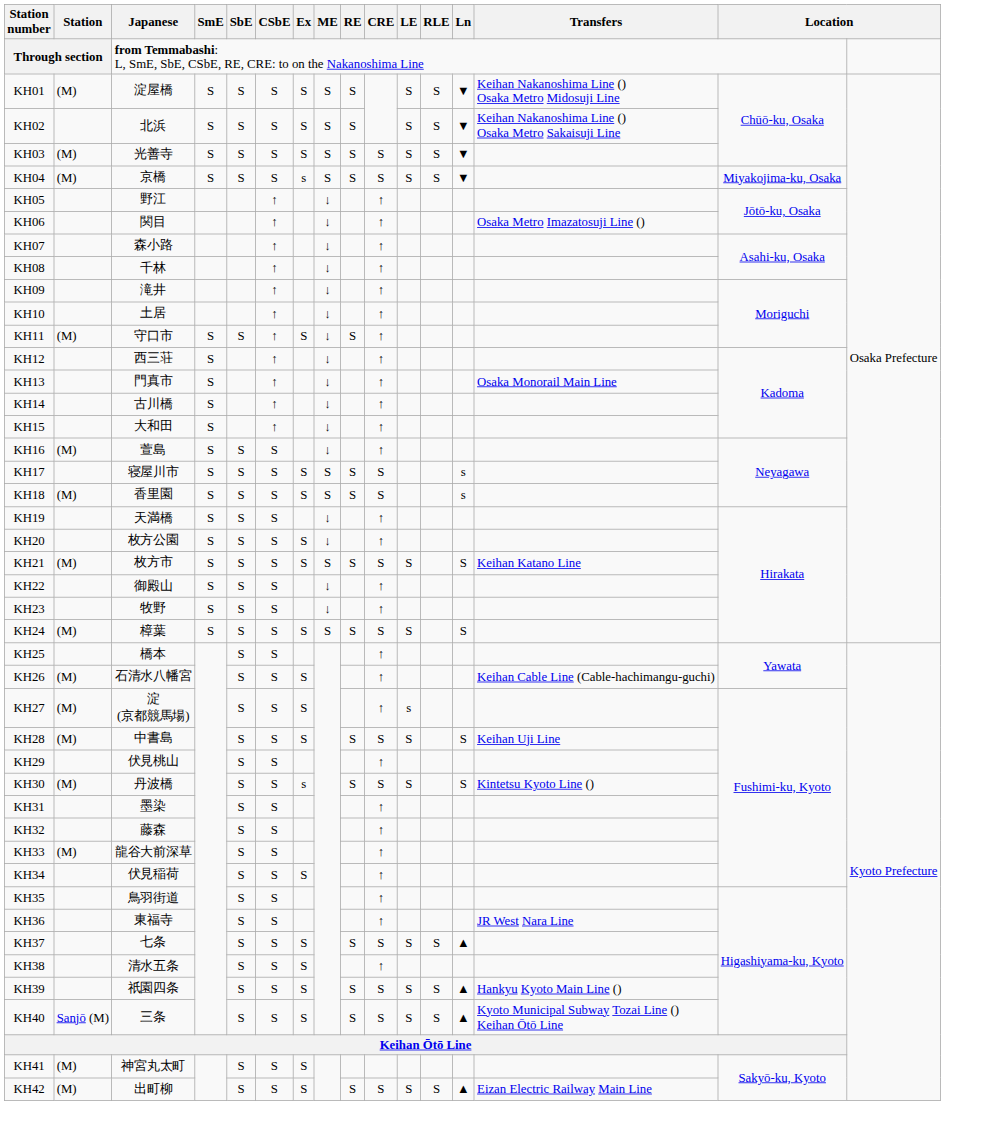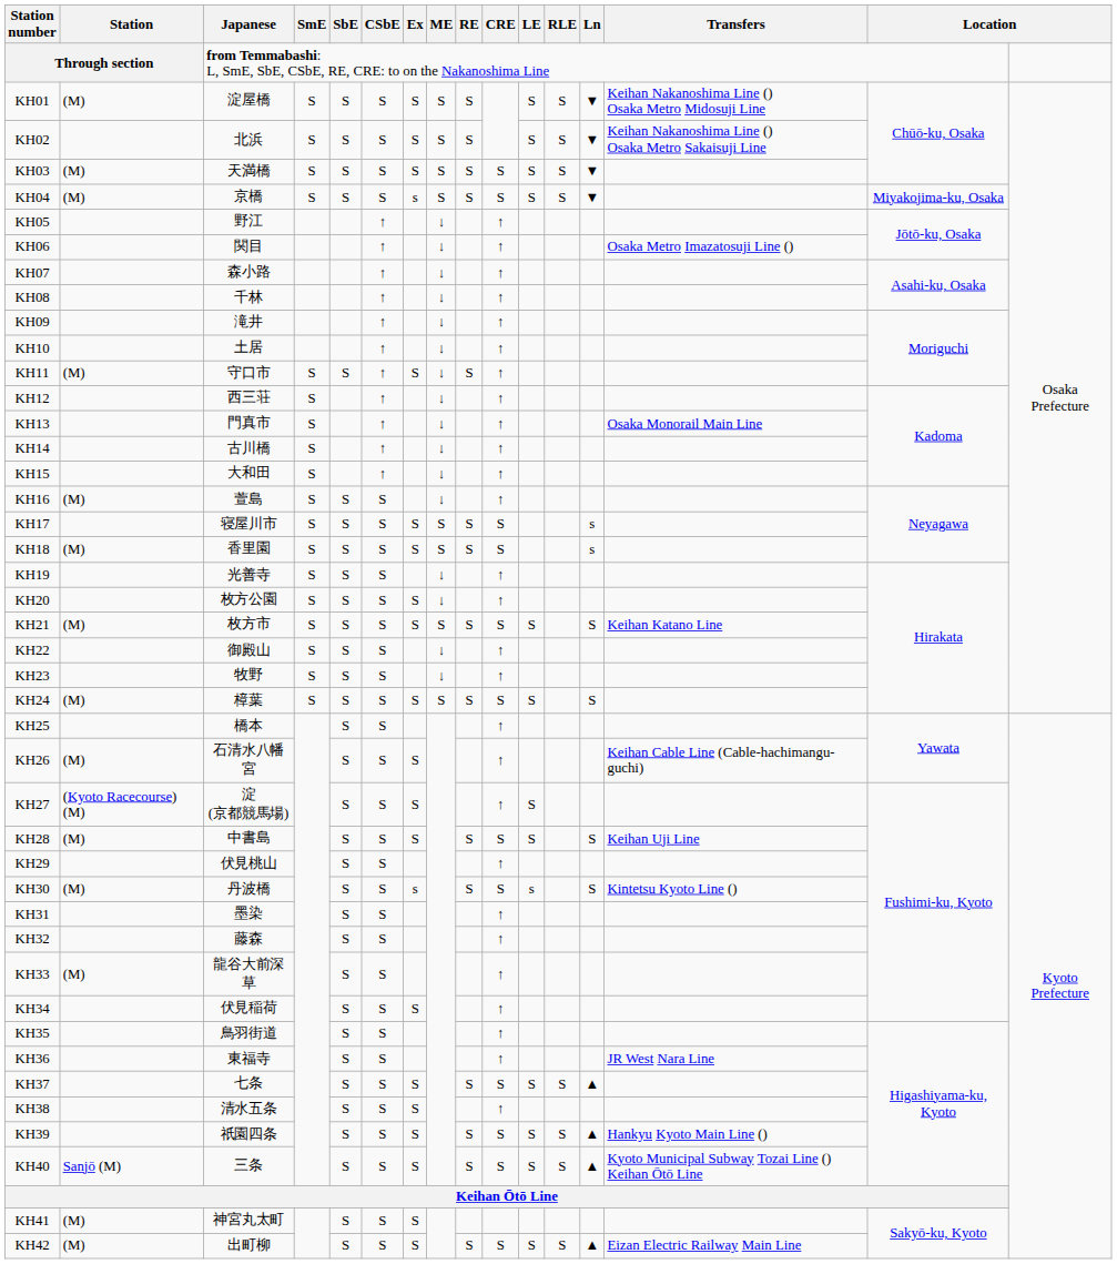 <table class="wikitable">
 <tr>
 <th style="width:50px">Station number</th>
 <th>Station</th>
 <th>Japanese</th>
 <th>SmE</th>
 <th>SbE</th>
 <th>CSbE</th>
 <th>Ex</th>
 <th>ME</th>
 <th>RE</th>
 <th>CRE</th>
 <th>LE</th>
 <th>RLE</th>
 <th>Ln</th>
 <th>Transfers</th>
 <th colspan="2">Location</th>
 </tr>
 <tr>
 <th colspan="2">Through section</th>
 <td colspan="13"><strong>from Temmabashi</strong>:<br>L, SmE, SbE, CSbE, RE, CRE: to  on the <a href='#'>Nakanoshima Line</a></td>
 </tr>
 <tr style="text-align: center; ">
 <td style="width:50px">KH01</td>
 <td style="text-align: left;"> (M)</td>
 <td>淀屋橋</td>
 <td>S</td>
 <td>S</td>
 <td>S</td>
 <td>S</td>
 <td>S</td>
 <td>S</td>
 <td rowspan=2></td>
 <td>S</td>
 <td>S</td>
 <td>▼</td>
 <td style="text-align: left; "> <a href='#'>Keihan Nakanoshima Line</a> ()<br>  <a href='#'>Osaka Metro</a> <a href='#'>Midosuji Line</a></td>
 <td rowspan="3"><a href='#'>Chūō-ku, Osaka</a></td>
 <td rowspan="24">Osaka Prefecture</td>
 </tr>
 <tr style="text-align: center; ">
 <td style="width:50px">KH02</td>
 <td style="text-align: left; "></td>
 <td>北浜</td>
 <td>S</td>
 <td>S</td>
 <td>S</td>
 <td>S</td>
 <td>S</td>
 <td>S</td>
 <td>S</td>
 <td>S</td>
 <td>▼</td>
 <td style="text-align: left; "> <a href='#'>Keihan Nakanoshima Line</a> ()<br>  <a href='#'>Osaka Metro</a> <a href='#'>Sakaisuji Line</a></td>
 </tr>
 <tr style="text-align: center; ">
 <td style="width:50px">KH03</td>
 <td style="text-align: left; "> (M)</td>
-<td>光善寺</td>
+<td>天満橋</td>
 <td>S</td>
 <td>S</td>
 <td>S</td>
 <td>S</td>
 <td>S</td>
 <td>S</td>
 <td>S</td>
 <td>S</td>
 <td>S</td>
 <td>▼</td>
 <td></td>
 </tr>
 <tr style="text-align: center; ">
 <td style="width:50px">KH04</td>
 <td style="text-align: left; "> (M)</td>
 <td>京橋</td>
 <td>S</td>
 <td>S</td>
 <td>S</td>
 <td>s</td>
 <td>S</td>
 <td>S</td>
 <td>S</td>
 <td>S</td>
 <td>S</td>
 <td>▼</td>
 <td></td>
 <td><a href='#'>Miyakojima-ku, Osaka</a></td>
 </tr>
 <tr style="text-align: center; ">
 <td style="width:50px">KH05</td>
 <td style="text-align: left; "></td>
 <td>野江</td>
 <td></td>
 <td></td>
 <td>↑</td>
 <td></td>
 <td>↓</td>
 <td></td>
 <td>↑</td>
 <td></td>
 <td></td>
 <td></td>
 <td></td>
 <td rowspan="2"><a href='#'>Jōtō-ku, Osaka</a></td>
 </tr>
 <tr style="text-align: center; ">
 <td style="width:50px">KH06</td>
 <td style="text-align: left; "></td>
 <td>関目</td>
 <td></td>
 <td></td>
 <td>↑</td>
 <td></td>
 <td>↓</td>
 <td></td>
 <td>↑</td>
 <td></td>
 <td></td>
 <td></td>
 <td style="text-align: left; ">  <a href='#'>Osaka Metro</a> <a href='#'>Imazatosuji Line</a> ()</td>
 </tr>
 <tr style="text-align: center; ">
 <td style="width:50px">KH07</td>
 <td style="text-align: left; "></td>
 <td>森小路</td>
 <td></td>
 <td></td>
 <td>↑</td>
 <td></td>
 <td>↓</td>
 <td></td>
 <td>↑</td>
 <td></td>
 <td></td>
 <td></td>
 <td></td>
 <td rowspan="2"><a href='#'>Asahi-ku, Osaka</a></td>
 </tr>
 <tr style="text-align: center; ">
 <td style="width:50px">KH08</td>
 <td style="text-align: left; "></td>
 <td>千林</td>
 <td></td>
 <td></td>
 <td>↑</td>
 <td></td>
 <td>↓</td>
 <td></td>
 <td>↑</td>
 <td></td>
 <td></td>
 <td></td>
 <td></td>
 </tr>
 <tr style="text-align: center; ">
 <td style="width:50px">KH09</td>
 <td style="text-align: left; "></td>
 <td>滝井</td>
 <td></td>
 <td></td>
 <td>↑</td>
 <td></td>
 <td>↓</td>
 <td></td>
 <td>↑</td>
 <td></td>
 <td></td>
 <td></td>
 <td></td>
 <td rowspan="3"><a href='#'>Moriguchi</a></td>
 </tr>
 <tr style="text-align: center; ">
 <td style="width:50px">KH10</td>
 <td style="text-align: left; "></td>
 <td>土居</td>
 <td></td>
 <td></td>
 <td>↑</td>
 <td></td>
 <td>↓</td>
 <td></td>
 <td>↑</td>
 <td></td>
 <td></td>
 <td></td>
 <td></td>
 </tr>
 <tr style="text-align: center; ">
 <td style="width:50px">KH11</td>
 <td style="text-align: left; "> (M)</td>
 <td>守口市</td>
 <td>S</td>
 <td>S</td>
 <td>↑</td>
 <td>S</td>
 <td>↓</td>
 <td>S</td>
 <td>↑</td>
 <td></td>
 <td></td>
 <td></td>
 <td></td>
 </tr>
 <tr style="text-align: center; ">
 <td style="width:50px">KH12</td>
 <td style="text-align: left; "></td>
 <td>西三荘</td>
 <td>S</td>
 <td></td>
 <td>↑</td>
 <td></td>
 <td>↓</td>
 <td></td>
 <td>↑</td>
 <td></td>
 <td></td>
 <td></td>
 <td></td>
 <td rowspan="4"><a href='#'>Kadoma</a></td>
 </tr>
 <tr style="text-align: center; ">
 <td style="width:50px">KH13</td>
 <td style="text-align: left; "></td>
 <td>門真市</td>
 <td>S</td>
 <td></td>
 <td>↑</td>
 <td></td>
 <td>↓</td>
 <td></td>
 <td>↑</td>
 <td></td>
 <td></td>
 <td></td>
 <td style="text-align: left; "> <a href='#'>Osaka Monorail Main Line</a></td>
 </tr>
 <tr style="text-align: center; ">
 <td style="width:50px">KH14</td>
 <td style="text-align: left; "></td>
 <td>古川橋</td>
 <td>S</td>
 <td></td>
 <td>↑</td>
 <td></td>
 <td>↓</td>
 <td></td>
 <td>↑</td>
 <td></td>
 <td></td>
 <td></td>
 <td></td>
 </tr>
 <tr style="text-align: center; ">
 <td style="width:50px">KH15</td>
 <td style="text-align: left; "></td>
 <td>大和田</td>
 <td>S</td>
 <td></td>
 <td>↑</td>
 <td></td>
 <td>↓</td>
 <td></td>
 <td>↑</td>
 <td></td>
 <td></td>
 <td></td>
 <td></td>
 </tr>
 <tr style="text-align: center; ">
 <td style="width:50px">KH16</td>
 <td style="text-align: left; "> (M)</td>
 <td>萱島</td>
 <td>S</td>
 <td>S</td>
 <td>S</td>
 <td></td>
 <td>↓</td>
 <td></td>
 <td>↑</td>
 <td></td>
 <td></td>
 <td></td>
 <td></td>
 <td rowspan="3"><a href='#'>Neyagawa</a></td>
 </tr>
 <tr style="text-align: center; ">
 <td style="width:50px">KH17</td>
 <td style="text-align: left; "></td>
 <td>寝屋川市</td>
 <td>S</td>
 <td>S</td>
 <td>S</td>
 <td>S</td>
 <td>S</td>
 <td>S</td>
 <td>S</td>
 <td></td>
 <td></td>
 <td>s</td>
 <td></td>
 </tr>
 <tr style="text-align: center; ">
 <td style="width:50px">KH18</td>
 <td style="text-align: left; "> (M)</td>
 <td>香里園</td>
 <td>S</td>
 <td>S</td>
 <td>S</td>
 <td>S</td>
 <td>S</td>
 <td>S</td>
 <td>S</td>
 <td></td>
 <td></td>
 <td>s</td>
 <td></td>
 </tr>
 <tr style="text-align: center; ">
 <td style="width:50px">KH19</td>
 <td style="text-align: left; "></td>
-<td>天満橋</td>
+<td>光善寺</td>
 <td>S</td>
 <td>S</td>
 <td>S</td>
 <td></td>
 <td>↓</td>
 <td></td>
 <td>↑</td>
 <td></td>
 <td></td>
 <td></td>
 <td></td>
 <td rowspan="6"><a href='#'>Hirakata</a></td>
 </tr>
 <tr style="text-align: center; ">
 <td style="width:50px">KH20</td>
 <td style="text-align: left; "></td>
 <td>枚方公園</td>
 <td>S</td>
 <td>S</td>
 <td>S</td>
 <td>S</td>
 <td>↓</td>
 <td></td>
 <td>↑</td>
 <td></td>
 <td></td>
 <td></td>
 <td></td>
 </tr>
 <tr style="text-align: center; ">
 <td style="width:50px">KH21</td>
 <td style="text-align: left; "> (M)</td>
 <td>枚方市</td>
 <td>S</td>
 <td>S</td>
 <td>S</td>
 <td>S</td>
 <td>S</td>
 <td>S</td>
 <td>S</td>
 <td>S</td>
 <td></td>
 <td>S</td>
 <td style="text-align: left; "> <a href='#'>Keihan Katano Line</a></td>
 </tr>
 <tr style="text-align: center; ">
 <td style="width:50px">KH22</td>
 <td style="text-align: left; "></td>
 <td>御殿山</td>
 <td>S</td>
 <td>S</td>
 <td>S</td>
 <td></td>
 <td>↓</td>
 <td></td>
 <td>↑</td>
 <td></td>
 <td></td>
 <td></td>
 <td></td>
 </tr>
 <tr style="text-align: center; ">
 <td style="width:50px">KH23</td>
 <td style="text-align: left; "></td>
 <td>牧野</td>
 <td>S</td>
 <td>S</td>
 <td>S</td>
 <td></td>
 <td>↓</td>
 <td></td>
 <td>↑</td>
 <td></td>
 <td></td>
 <td></td>
 <td></td>
 </tr>
 <tr style="text-align: center; ">
 <td style="width:50px">KH24</td>
 <td style="text-align: left; "> (M)</td>
 <td>樟葉</td>
 <td>S</td>
 <td>S</td>
 <td>S</td>
 <td>S</td>
 <td>S</td>
 <td>S</td>
 <td>S</td>
 <td>S</td>
 <td></td>
 <td>S</td>
 <td></td>
 </tr>
 <tr style="text-align: center; ">
 <td style="width:50px">KH25</td>
 <td style="text-align: left; "></td>
 <td>橋本</td>
 <td rowspan="16"></td>
 <td>S</td>
 <td>S</td>
 <td></td>
 <td rowspan="16"></td>
 <td></td>
 <td>↑</td>
 <td></td>
 <td></td>
 <td></td>
 <td></td>
 <td rowspan="2"><a href='#'>Yawata</a></td>
 <td rowspan="19"><a href='#'>Kyoto Prefecture</a></td>
 </tr>
 <tr style="text-align: center; ">
 <td style="width:50px">KH26</td>
 <td style="text-align: left; "> (M)</td>
 <td>石清水八幡宮</td>
 <td>S</td>
 <td>S</td>
 <td>S</td>
 <td></td>
 <td>↑</td>
 <td></td>
 <td></td>
 <td></td>
 <td style="text-align: left; "> <a href='#'>Keihan Cable Line</a> (Cable-hachimangu-guchi)</td>
 </tr>
 <tr style="text-align: center; ">
 <td style="width:50px">KH27</td>
-<td style="text-align: left; "> (M)</td>
+<td style="text-align: left; "> (<a href='#'>Kyoto Racecourse</a>) (M)</td>
 <td>淀<br>(京都競馬場)</td>
 <td>S</td>
 <td>S</td>
 <td>S</td>
 <td></td>
 <td>↑</td>
-<td>s</td>
+<td>S</td>
 <td></td>
 <td></td>
 <td></td>
 <td rowspan="8"><a href='#'>Fushimi-ku, Kyoto</a></td>
 </tr>
 <tr style="text-align: center; ">
 <td style="width:50px">KH28</td>
 <td style="text-align: left; "> (M)</td>
 <td>中書島</td>
 <td>S</td>
 <td>S</td>
 <td>S</td>
 <td>S</td>
 <td>S</td>
 <td>S</td>
 <td></td>
 <td>S</td>
 <td style="text-align: left; "> <a href='#'>Keihan Uji Line</a></td>
 </tr>
 <tr style="text-align: center; ">
 <td style="width:50px">KH29</td>
 <td style="text-align: left; "></td>
 <td>伏見桃山</td>
 <td>S</td>
 <td>S</td>
 <td></td>
 <td></td>
 <td>↑</td>
 <td></td>
 <td></td>
 <td></td>
 <td></td>
 </tr>
 <tr style="text-align: center; ">
 <td style="width:50px">KH30</td>
 <td style="text-align: left; "> (M)</td>
 <td>丹波橋</td>
 <td>S</td>
 <td>S</td>
 <td>s</td>
 <td>S</td>
 <td>S</td>
-<td>S</td>
+<td>s</td>
 <td></td>
 <td>S</td>
 <td style="text-align: left; "><a href='#'>Kintetsu Kyoto Line</a> ()</td>
 </tr>
 <tr style="text-align: center; ">
 <td style="width:50px">KH31</td>
 <td style="text-align: left; "></td>
 <td>墨染</td>
 <td>S</td>
 <td>S</td>
 <td></td>
 <td></td>
 <td>↑</td>
 <td></td>
 <td></td>
 <td></td>
 <td></td>
 </tr>
 <tr style="text-align: center; ">
 <td style="width:50px">KH32</td>
 <td style="text-align: left; "></td>
 <td>藤森</td>
 <td>S</td>
 <td>S</td>
 <td></td>
 <td></td>
 <td>↑</td>
 <td></td>
 <td></td>
 <td></td>
 <td></td>
 </tr>
 <tr style="text-align: center; ">
 <td style="width:50px">KH33</td>
 <td style="text-align: left; "> (M)</td>
 <td>龍谷大前深草</td>
 <td>S</td>
 <td>S</td>
 <td></td>
 <td></td>
 <td>↑</td>
 <td></td>
 <td></td>
 <td></td>
 <td></td>
 </tr>
 <tr style="text-align: center; ">
 <td style="width:50px">KH34</td>
 <td style="text-align: left; "></td>
 <td>伏見稲荷</td>
 <td>S</td>
 <td>S</td>
 <td>S</td>
 <td></td>
 <td>↑</td>
 <td></td>
 <td></td>
 <td></td>
 <td></td>
 </tr>
 <tr style="text-align: center; ">
 <td style="width:50px">KH35</td>
 <td style="text-align: left; "></td>
 <td>鳥羽街道</td>
 <td>S</td>
 <td>S</td>
 <td></td>
 <td></td>
 <td>↑</td>
 <td></td>
 <td></td>
 <td></td>
 <td></td>
 <td rowspan="6"><a href='#'>Higashiyama-ku, Kyoto</a></td>
 </tr>
 <tr style="text-align: center; ">
 <td style="width:50px">KH36</td>
 <td style="text-align: left; "></td>
 <td>東福寺</td>
 <td>S</td>
 <td>S</td>
 <td></td>
 <td></td>
 <td>↑</td>
 <td></td>
 <td></td>
 <td></td>
 <td style="text-align: left; ">  <a href='#'>JR West</a> <a href='#'>Nara Line</a></td>
 </tr>
 <tr style="text-align: center; ">
 <td style="width:50px">KH37</td>
 <td style="text-align: left; "></td>
 <td>七条</td>
 <td>S</td>
 <td>S</td>
 <td>S</td>
 <td>S</td>
 <td>S</td>
 <td>S</td>
 <td>S</td>
 <td>▲</td>
 <td></td>
 </tr>
 <tr style="text-align: center; ">
 <td style="width:50px">KH38</td>
 <td style="text-align: left; "></td>
 <td>清水五条</td>
 <td>S</td>
 <td>S</td>
 <td>S</td>
 <td></td>
 <td>↑</td>
 <td></td>
 <td></td>
 <td></td>
 <td></td>
 </tr>
 <tr style="text-align: center; ">
 <td style="width:50px">KH39</td>
 <td style="text-align: left; "></td>
 <td>祇園四条</td>
 <td>S</td>
 <td>S</td>
 <td>S</td>
 <td>S</td>
 <td>S</td>
 <td>S</td>
 <td>S</td>
 <td>▲</td>
 <td style="text-align: left; "><a href='#'>Hankyu</a> <a href='#'>Kyoto Main Line</a> ()</td>
 </tr>
 <tr style="text-align: center; ">
 <td style="width:50px">KH40</td>
 <td style="text-align: left;"><a href='#'>Sanjō</a> (M)</td>
 <td>三条</td>
 <td>S</td>
 <td>S</td>
 <td>S</td>
 <td>S</td>
 <td>S</td>
 <td>S</td>
 <td>S</td>
 <td>▲</td>
 <td style="text-align: left; ">  <a href='#'>Kyoto Municipal Subway</a> <a href='#'>Tozai Line</a> ()<br> <a href='#'>Keihan Ōtō Line</a></td>
 </tr>
 <tr style="text-align: center; ">
 <th colspan="15"><strong><a href='#'>Keihan Ōtō Line</a></strong></th>
 </tr>
 <tr style="text-align: center; ">
 <td style="width:50px">KH41</td>
 <td style="text-align: left;"> (M)</td>
 <td>神宮丸太町</td>
 <td rowspan="2"></td>
 <td>S</td>
 <td>S</td>
 <td>S</td>
 <td rowspan="2"></td>
 <td></td>
 <td></td>
 <td></td>
 <td></td>
 <td></td>
 <td></td>
 <td rowspan="2"><a href='#'>Sakyō-ku, Kyoto</a></td>
 </tr>
 <tr style="text-align: center; ">
 <td style="width:50px">KH42</td>
 <td style="text-align: left;"> (M)</td>
 <td>出町柳</td>
 <td>S</td>
 <td>S</td>
 <td>S</td>
 <td>S</td>
 <td>S</td>
 <td>S</td>
 <td>S</td>
 <td>▲</td>
 <td style="text-align: left; "> <a href='#'>Eizan Electric Railway</a> <a href='#'>Main Line</a></td>
 </tr>
 </table>
